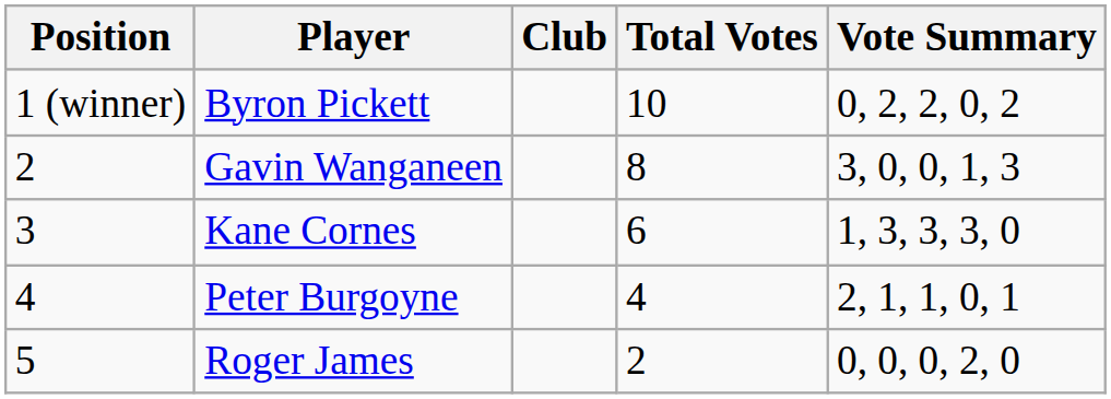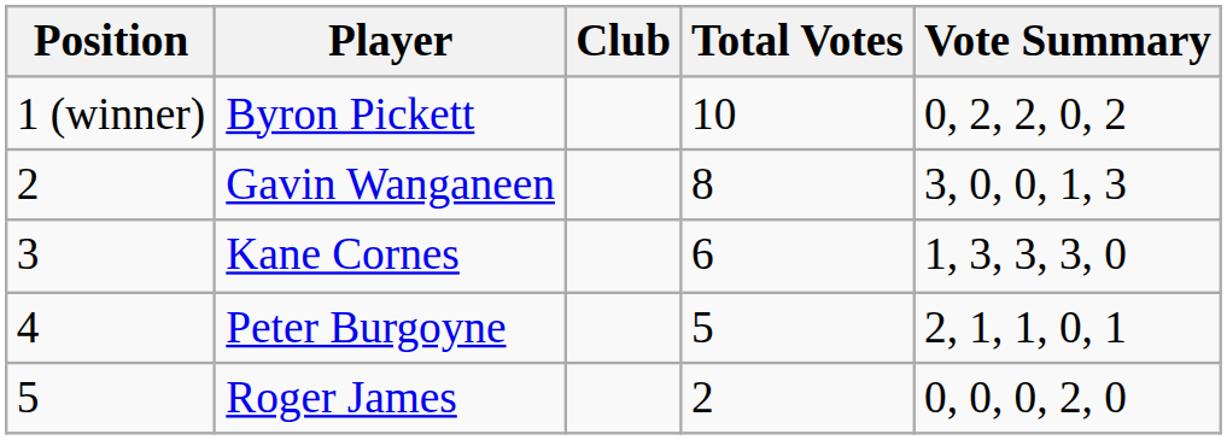 <table class="wikitable">
 <tr>
 <th>Position</th>
 <th>Player</th>
 <th>Club</th>
 <th>Total Votes</th>
 <th>Vote Summary</th>
 </tr>
 <tr>
 <td>1 (winner)</td>
 <td><a href='#'>Byron Pickett</a></td>
 <td></td>
 <td>10</td>
 <td>0, 2, 2, 0, 2</td>
 </tr>
 <tr>
 <td>2</td>
 <td><a href='#'>Gavin Wanganeen</a></td>
 <td></td>
 <td>8</td>
 <td>3, 0, 0, 1, 3</td>
 </tr>
 <tr>
 <td>3</td>
 <td><a href='#'>Kane Cornes</a></td>
 <td></td>
 <td>6</td>
 <td>1, 3, 3, 3, 0</td>
 </tr>
 <tr>
 <td>4</td>
 <td><a href='#'>Peter Burgoyne</a></td>
 <td></td>
-<td>4</td>
+<td>5</td>
 <td>2, 1, 1, 0, 1</td>
 </tr>
 <tr>
 <td>5</td>
 <td><a href='#'>Roger James</a></td>
 <td></td>
 <td>2</td>
 <td>0, 0, 0, 2, 0</td>
 </tr>
 </table>
